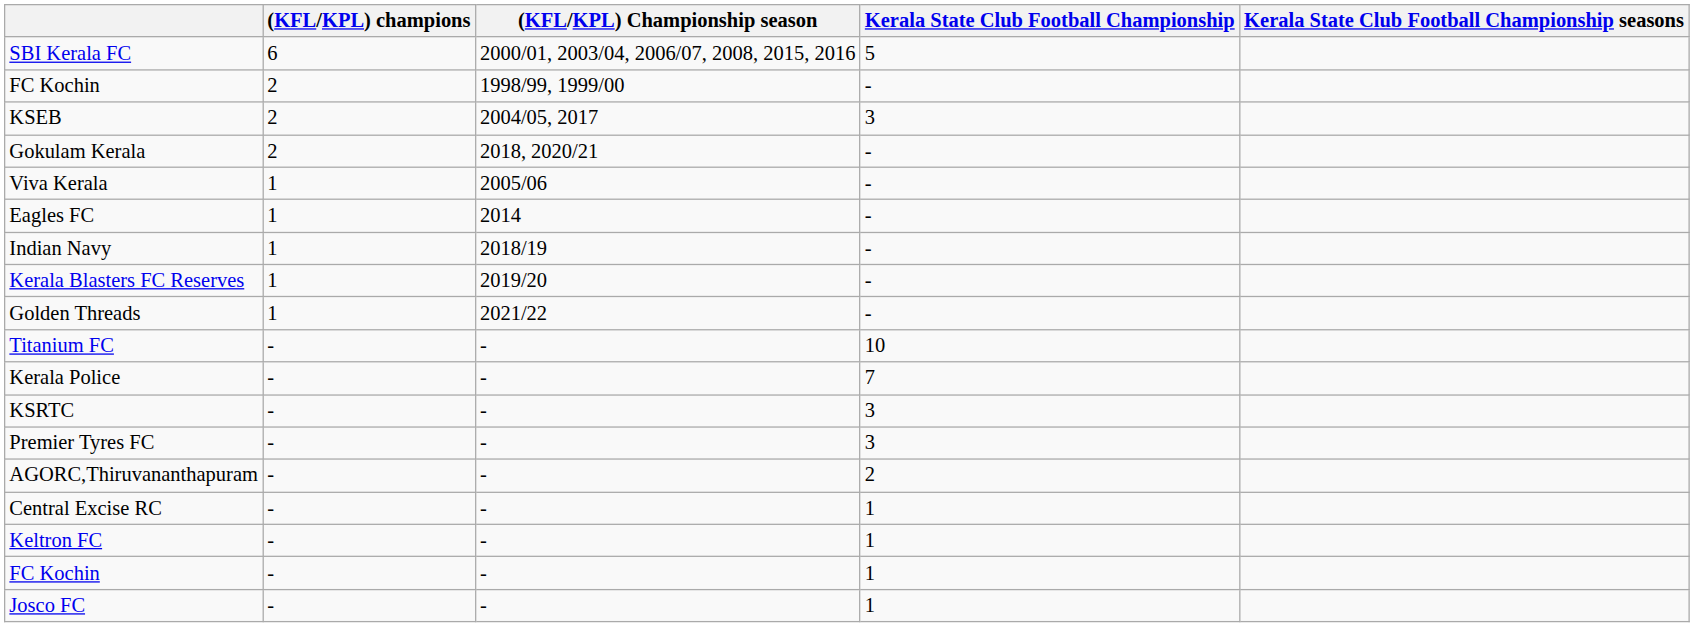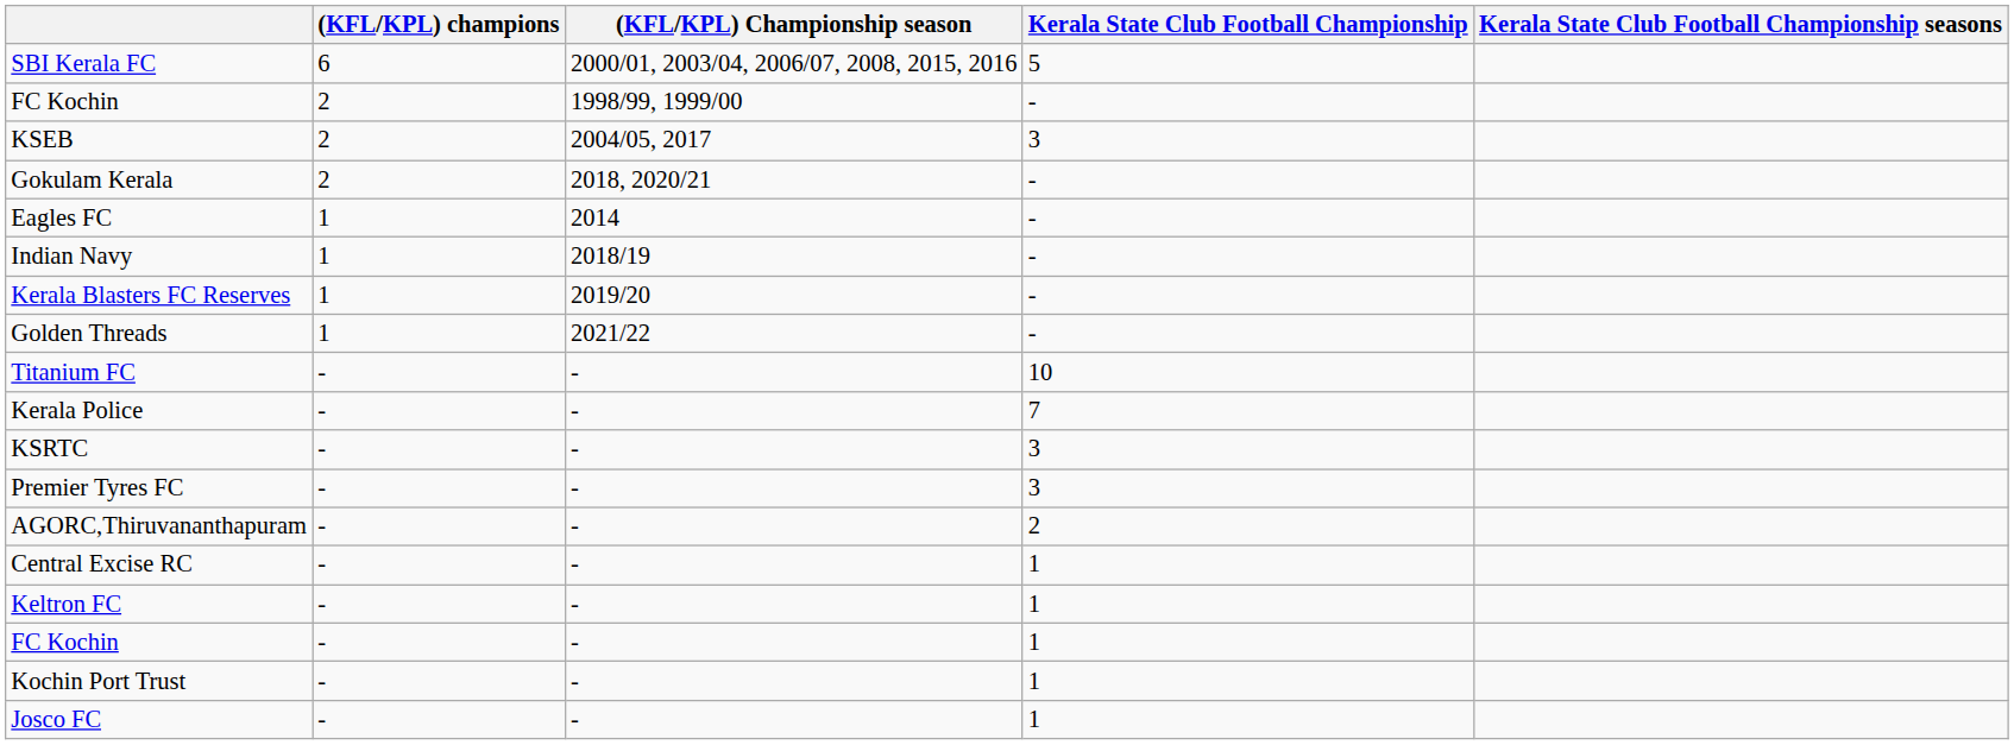 <table class="wikitable">
 <tr>
 <th></th>
 <th>(<a href='#'>KFL</a>/<a href='#'>KPL</a>) champions</th>
 <th>(<a href='#'>KFL</a>/<a href='#'>KPL</a>) Championship season</th>
 <th><a href='#'>Kerala State Club Football Championship</a></th>
 <th><a href='#'>Kerala State Club Football Championship</a> seasons</th>
 </tr>
 <tr>
 <td><a href='#'>SBI Kerala FC</a></td>
 <td>6</td>
 <td>2000/01, 2003/04, 2006/07, 2008, 2015, 2016</td>
 <td>5</td>
 <td></td>
 </tr>
 <tr>
 <td>FC Kochin</td>
 <td>2</td>
 <td>1998/99, 1999/00</td>
 <td>-</td>
 <td></td>
 </tr>
 <tr>
 <td>KSEB</td>
 <td>2</td>
 <td>2004/05, 2017</td>
 <td>3</td>
 <td></td>
 </tr>
 <tr>
 <td>Gokulam Kerala</td>
 <td>2</td>
 <td>2018, 2020/21</td>
-<td>-</td>
-<td></td>
-</tr>
-<tr>
-<td>Viva Kerala</td>
-<td>1</td>
-<td>2005/06</td>
 <td>-</td>
 <td></td>
 </tr>
 <tr>
 <td>Eagles FC</td>
 <td>1</td>
 <td>2014</td>
 <td>-</td>
 <td></td>
 </tr>
 <tr>
 <td>Indian Navy</td>
 <td>1</td>
 <td>2018/19</td>
 <td>-</td>
 <td></td>
 </tr>
 <tr>
 <td><a href='#'>Kerala Blasters FC Reserves</a></td>
 <td>1</td>
 <td>2019/20</td>
 <td>-</td>
 <td></td>
 </tr>
 <tr>
 <td>Golden Threads</td>
 <td>1</td>
 <td>2021/22</td>
 <td>-</td>
 <td></td>
 </tr>
 <tr>
 <td><a href='#'>Titanium FC</a></td>
 <td>-</td>
 <td>-</td>
 <td>10</td>
 <td></td>
 </tr>
 <tr>
 <td>Kerala Police</td>
 <td>-</td>
 <td>-</td>
 <td>7</td>
 <td></td>
 </tr>
 <tr>
 <td>KSRTC</td>
 <td>-</td>
 <td>-</td>
 <td>3</td>
 <td></td>
 </tr>
 <tr>
 <td>Premier Tyres FC</td>
 <td>-</td>
 <td>-</td>
 <td>3</td>
 <td></td>
 </tr>
 <tr>
 <td>AGORC,Thiruvananthapuram</td>
 <td>-</td>
 <td>-</td>
 <td>2</td>
 <td></td>
 </tr>
 <tr>
 <td>Central Excise RC</td>
 <td>-</td>
 <td>-</td>
 <td>1</td>
 <td></td>
 </tr>
 <tr>
 <td><a href='#'>Keltron FC</a></td>
 <td>-</td>
 <td>-</td>
 <td>1</td>
 <td></td>
 </tr>
 <tr>
 <td><a href='#'>FC Kochin</a></td>
 <td>-</td>
 <td>-</td>
 <td>1</td>
 <td></td>
 </tr>
 <tr>
+<td>Kochin Port Trust</td>
+<td>-</td>
+<td>-</td>
+<td>1</td>
+<td></td>
+</tr>
+<tr>
 <td><a href='#'>Josco FC</a></td>
 <td>-</td>
 <td>-</td>
 <td>1</td>
 <td></td>
 </tr>
 </table>
